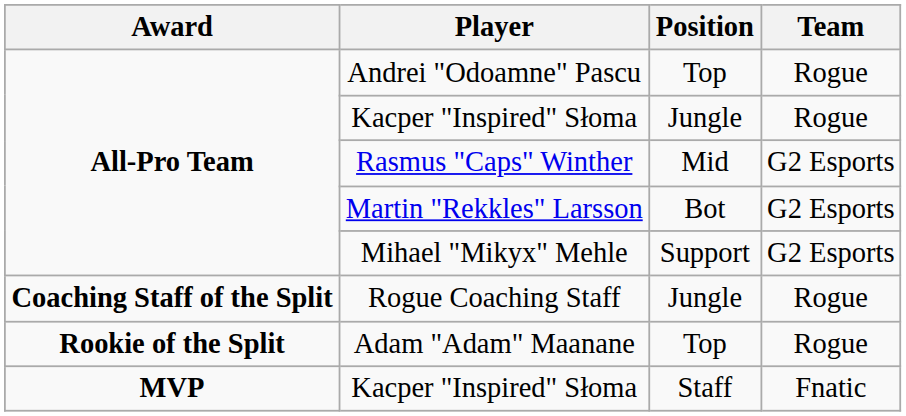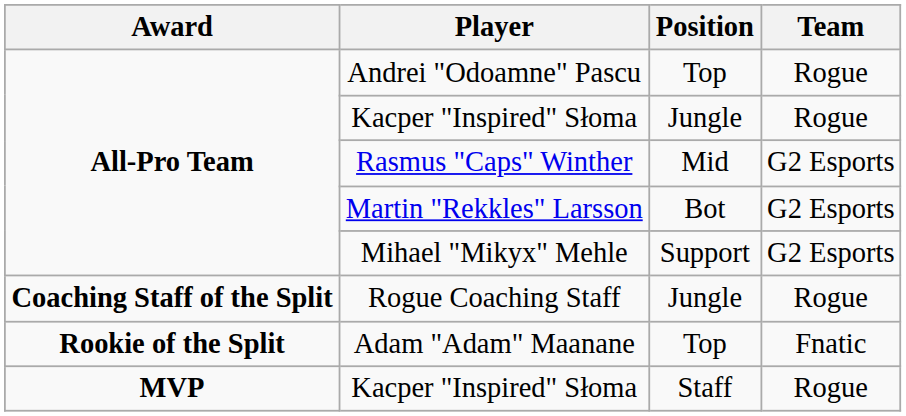 <table class="wikitable" style="text-align: center">
 <tr>
 <th>Award</th>
 <th>Player</th>
 <th>Position</th>
 <th>Team</th>
 </tr>
 <tr>
 <td rowspan="5"><strong>All-Pro Team</strong></td>
 <td>Andrei "Odoamne" Pascu</td>
 <td>Top</td>
 <td>Rogue</td>
 </tr>
 <tr>
 <td>Kacper "Inspired" Słoma</td>
 <td>Jungle</td>
 <td>Rogue</td>
 </tr>
 <tr>
 <td><a href='#'>Rasmus "Caps" Winther</a></td>
 <td>Mid</td>
 <td>G2 Esports</td>
 </tr>
 <tr>
 <td><a href='#'>Martin "Rekkles" Larsson</a></td>
 <td>Bot</td>
 <td>G2 Esports</td>
 </tr>
 <tr>
 <td>Mihael "Mikyx" Mehle</td>
 <td>Support</td>
 <td>G2 Esports</td>
 </tr>
 <tr>
 <td><strong>Coaching Staff of the Split</strong></td>
 <td>Rogue Coaching Staff</td>
 <td>Jungle</td>
 <td>Rogue</td>
 </tr>
 <tr>
 <td><strong>Rookie of the Split</strong></td>
 <td>Adam "Adam" Maanane</td>
 <td>Top</td>
-<td>Rogue</td>
+<td>Fnatic</td>
 </tr>
 <tr>
 <td><strong>MVP</strong></td>
 <td>Kacper "Inspired" Słoma</td>
 <td>Staff</td>
-<td>Fnatic</td>
+<td>Rogue</td>
 </tr>
 </table>
